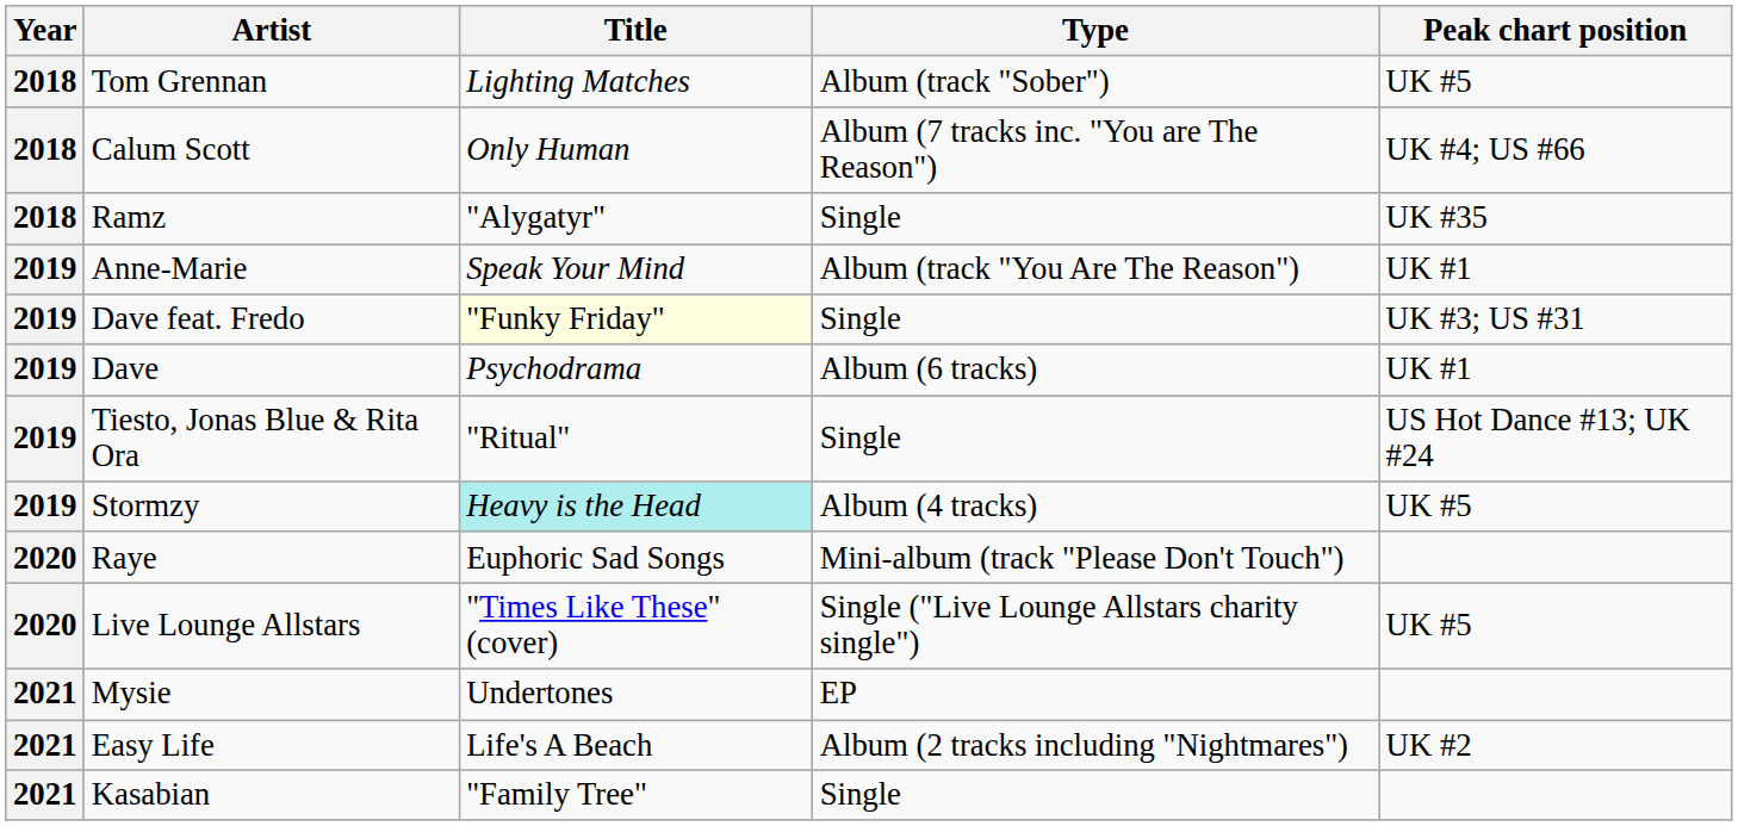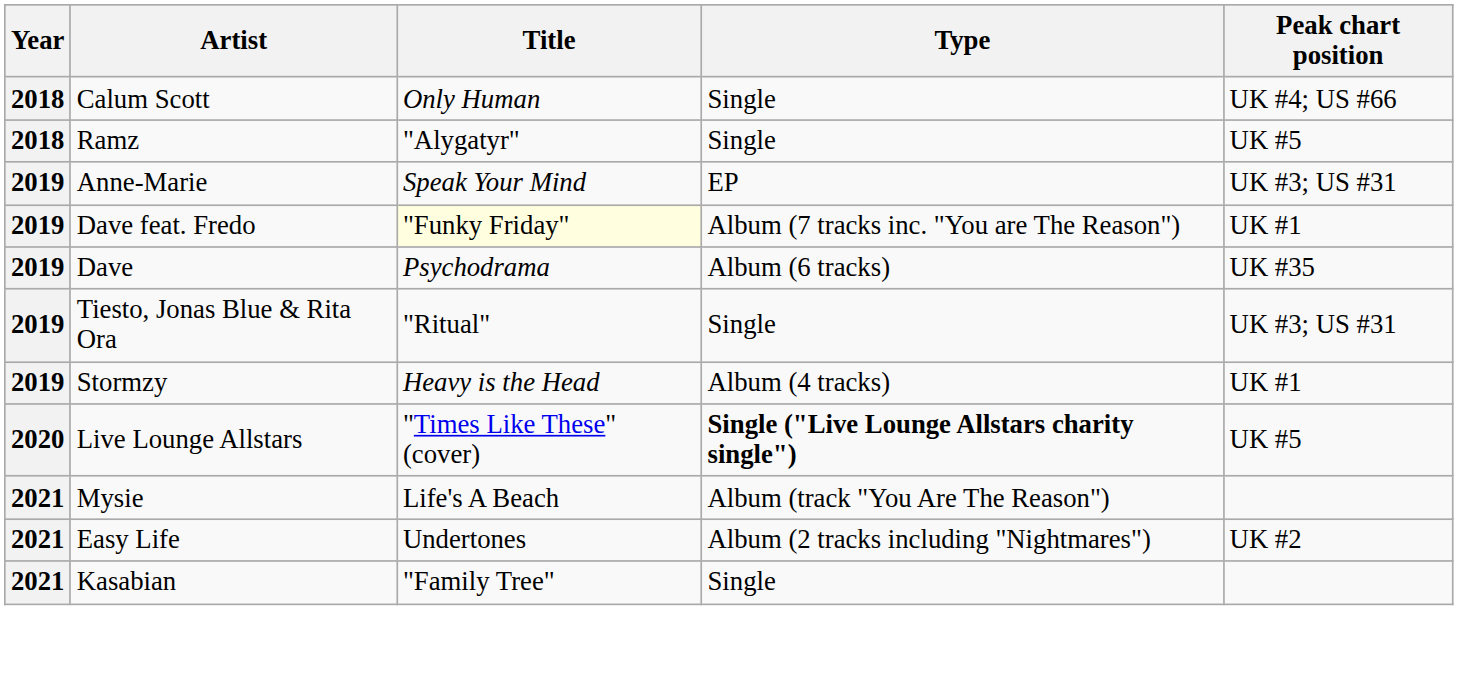 <table class="wikitable sortable">
 <tr>
 <th scope="col">Year</th>
 <th scope="col">Artist</th>
 <th scope="col">Title</th>
 <th scope="col">Type</th>
 <th scope="col" class="unsortable">Peak chart position</th>
 </tr>
 <tr>
 <th scope=row>2018</th>
-<td>Tom Grennan</td>
-<td><em>Lighting Matches</em></td>
-<td>Album (track "Sober")</td>
-<td>UK #5</td>
-</tr>
-<tr>
-<th scope=row>2018</th>
 <td>Calum Scott</td>
 <td><em>Only Human</em></td>
-<td>Album (7 tracks inc. "You are The Reason")</td>
+<td>Single</td>
 <td>UK #4; US #66</td>
 </tr>
 <tr>
 <th scope=row>2018</th>
 <td>Ramz</td>
 <td>"Alygatyr"</td>
 <td>Single</td>
-<td>UK #35</td>
+<td>UK #5</td>
 </tr>
 <tr>
 <th scope=row>2019</th>
 <td>Anne-Marie</td>
 <td><em>Speak Your Mind</em></td>
-<td>Album (track "You Are The Reason")</td>
-<td>UK #1</td>
+<td>EP</td>
+<td>UK #3; US #31</td>
 </tr>
 <tr>
 <th scope=row>2019</th>
 <td>Dave feat. Fredo</td>
 <td style="background: lightyellow;">"Funky Friday"</td>
-<td>Single</td>
-<td>UK #3; US #31</td>
+<td>Album (7 tracks inc. "You are The Reason")</td>
+<td>UK #1</td>
 </tr>
 <tr>
 <th scope=row>2019</th>
 <td>Dave</td>
 <td><em>Psychodrama</em></td>
 <td>Album (6 tracks)</td>
-<td>UK #1</td>
+<td>UK #35</td>
 </tr>
 <tr>
 <th scope=row>2019</th>
 <td>Tiesto, Jonas Blue & Rita Ora</td>
 <td>"Ritual"</td>
 <td>Single</td>
-<td>US Hot Dance #13; UK #24</td>
+<td>UK #3; US #31</td>
 </tr>
 <tr>
 <th scope=row>2019</th>
 <td>Stormzy</td>
-<td style="background: paleturquoise;"><em>Heavy is the Head</td>
+<td><em>Heavy is the Head</td>
 <td>Album (4 tracks)</td>
-<td>UK #5</td>
-</tr>
-<tr>
-<th scope=row>2020</th>
-<td>Raye</td>
-<td></em>Euphoric Sad Songs<em></td>
-<td>Mini-album (track "Please Don't Touch")</td>
-<td></td>
+<td>UK #1</td>
 </tr>
 <tr>
 <th scope=row>2020</th>
 <td>Live Lounge Allstars</td>
 <td>"<a href='#'>Times Like These</a>" (cover)</td>
-<td>Single ("Live Lounge Allstars charity single")</td>
+<td><strong>Single ("Live Lounge Allstars charity single")</strong></td>
 <td>UK #5</td>
 </tr>
 <tr>
 <th scope=row>2021</th>
 <td>Mysie</td>
-<td></em>Undertones<em></td>
-<td>EP</td>
+<td></em>Life's A Beach<em></td>
+<td>Album (track "You Are The Reason")</td>
 <td></td>
 </tr>
 <tr>
 <th scope=row>2021</th>
 <td>Easy Life</td>
-<td></em>Life's A Beach<em></td>
+<td></em>Undertones<em></td>
 <td>Album (2 tracks including "Nightmares")</td>
 <td>UK #2</td>
 </tr>
 <tr>
 <th scope=row>2021</th>
 <td>Kasabian</td>
 <td>"Family Tree"</td>
 <td>Single</td>
 </tr>
 </table>
